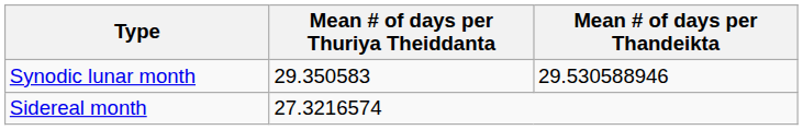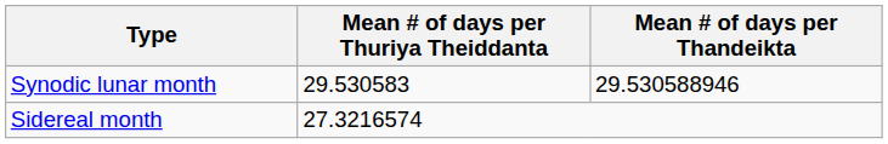 <table class="wikitable">
 <tr>
 <th width="200">Type</th>
 <th width="200">Mean # of days per Thuriya Theiddanta</th>
 <th width="200">Mean # of days per Thandeikta</th>
 </tr>
 <tr>
 <td><a href='#'>Synodic lunar month</a> <br> </td>
-<td>29.350583</td>
+<td>29.530583</td>
 <td>29.530588946</td>
 </tr>
 <tr>
 <td><a href='#'>Sidereal month</a> <br> </td>
 <td colspan=2>27.3216574</td>
 </tr>
 </table>
